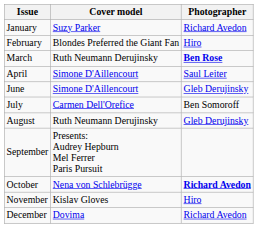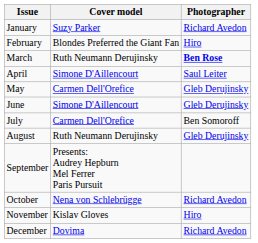 <table class="sortable wikitable">
 <tr>
 <th>Issue</th>
 <th>Cover model</th>
 <th>Photographer</th>
 </tr>
 <tr>
 <td>January</td>
 <td><a href='#'>Suzy Parker</a></td>
 <td><a href='#'>Richard Avedon</a></td>
 </tr>
 <tr>
 <td>February</td>
 <td>Blondes Preferred the Giant Fan</td>
 <td><a href='#'>Hiro</a></td>
 </tr>
 <tr>
 <td>March</td>
 <td>Ruth Neumann Derujinsky</td>
 <td><strong><a href='#'>Ben Rose</a></strong></td>
 </tr>
 <tr>
 <td>April</td>
 <td><a href='#'>Simone D'Aillencourt</a></td>
 <td><a href='#'>Saul Leiter</a></td>
 </tr>
 <tr>
+<td>May</td>
+<td><a href='#'>Carmen Dell'Orefice</a></td>
+<td><a href='#'>Gleb Derujinsky</a></td>
+</tr>
+<tr>
 <td>June</td>
 <td><a href='#'>Simone D'Aillencourt</a></td>
 <td><a href='#'>Gleb Derujinsky</a></td>
 </tr>
 <tr>
 <td>July</td>
 <td><a href='#'>Carmen Dell'Orefice</a></td>
 <td>Ben Somoroff</td>
 </tr>
 <tr>
 <td>August</td>
 <td>Ruth Neumann Derujinsky</td>
 <td><a href='#'>Gleb Derujinsky</a></td>
 </tr>
 <tr>
 <td>September</td>
 <td>Presents: <br> Audrey Hepburn <br> Mel Ferrer <br> Paris Pursuit</td>
 <td></td>
 </tr>
 <tr>
 <td>October</td>
 <td><a href='#'>Nena von Schlebrügge</a></td>
-<td><strong><a href='#'>Richard Avedon</a></strong></td>
+<td><a href='#'>Richard Avedon</a></td>
 </tr>
 <tr>
 <td>November</td>
 <td>Kislav Gloves</td>
 <td><a href='#'>Hiro</a></td>
 </tr>
 <tr>
 <td>December</td>
 <td><a href='#'>Dovima</a></td>
 <td><a href='#'>Richard Avedon</a></td>
 </tr>
 </table>
